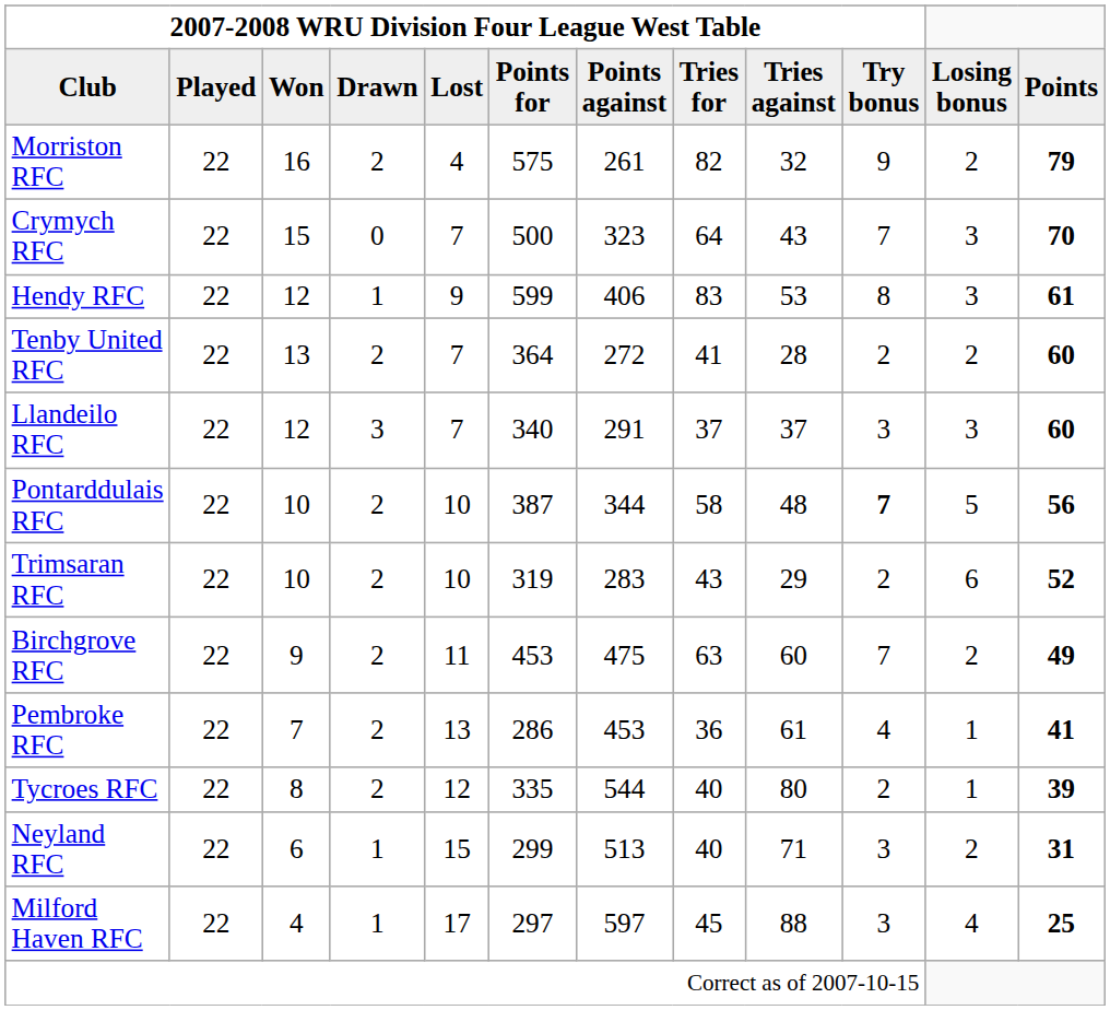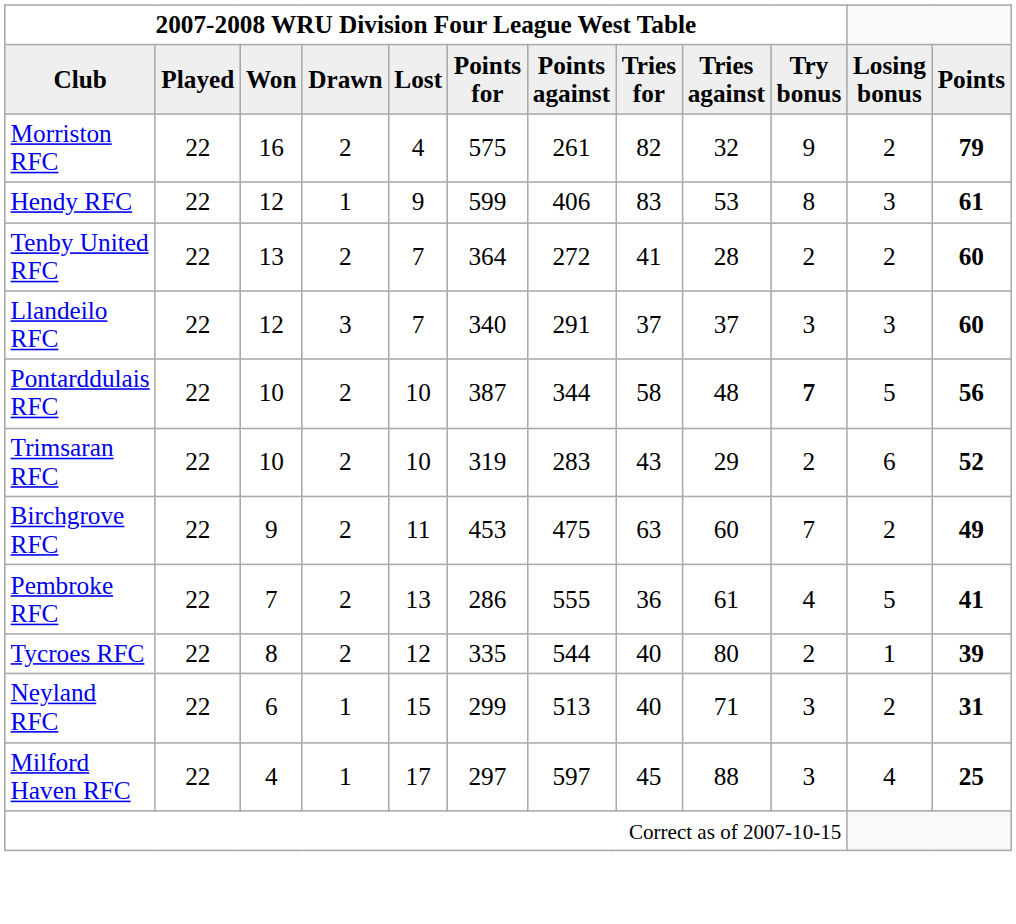 <table class="wikitable" style="float:left; margin-right:15px; text-align: center;">
 <tr>
 <td colspan="10" style="background:#fff;" cellpadding="0" cellspacing="0"><strong>2007-2008 WRU Division Four League West Table</strong></td>
 </tr>
 <tr>
 <th style="background:#efefef; width:200px;">Club</th>
 <th style="background:#efefef; width:20px;">Played</th>
 <th style="background:#efefef; width:20px;">Won</th>
 <th style="background:#efefef; width:20px;">Drawn</th>
 <th style="background:#efefef; width:20px;">Lost</th>
 <th style="background:#efefef; width:20px;">Points for</th>
 <th style="background:#efefef; width:20px;">Points against</th>
 <th style="background:#efefef; width:20px;">Tries for</th>
 <th style="background:#efefef; width:20px;">Tries against</th>
 <th style="background:#efefef; width:20px;">Try bonus</th>
 <th style="background:#efefef; width:20px;">Losing bonus</th>
 <th style="background:#efefef; width:20px;">Points</th>
 </tr>
 <tr style="background:#fff; text-align:center;">
 <td align=left><a href='#'>Morriston RFC</a></td>
 <td>22</td>
 <td>16</td>
 <td>2</td>
 <td>4</td>
 <td>575</td>
 <td>261</td>
 <td>82</td>
 <td>32</td>
 <td>9</td>
 <td>2</td>
 <td><strong>79</strong></td>
-</tr>
-<tr style="background:#fff; text-align:center;">
-<td align=left><a href='#'>Crymych RFC</a></td>
-<td>22</td>
-<td>15</td>
-<td>0</td>
-<td>7</td>
-<td>500</td>
-<td>323</td>
-<td>64</td>
-<td>43</td>
-<td>7</td>
-<td>3</td>
-<td><strong>70</strong></td>
 </tr>
 <tr style="background:#fff; text-align:center;">
 <td align=left><a href='#'>Hendy RFC</a></td>
 <td>22</td>
 <td>12</td>
 <td>1</td>
 <td>9</td>
 <td>599</td>
 <td>406</td>
 <td>83</td>
 <td>53</td>
 <td>8</td>
 <td>3</td>
 <td><strong>61</strong></td>
 </tr>
 <tr style="background:#fff; text-align:center;">
 <td align=left><a href='#'>Tenby United RFC</a></td>
 <td>22</td>
 <td>13</td>
 <td>2</td>
 <td>7</td>
 <td>364</td>
 <td>272</td>
 <td>41</td>
 <td>28</td>
 <td>2</td>
 <td>2</td>
 <td><strong>60</strong></td>
 </tr>
 <tr style="background:#fff; text-align:center;">
 <td align=left><a href='#'>Llandeilo RFC</a></td>
 <td>22</td>
 <td>12</td>
 <td>3</td>
 <td>7</td>
 <td>340</td>
 <td>291</td>
 <td>37</td>
 <td>37</td>
 <td>3</td>
 <td>3</td>
 <td><strong>60</strong></td>
 </tr>
 <tr style="background:#fff; text-align:center;">
 <td align=left><a href='#'>Pontarddulais RFC</a></td>
 <td>22</td>
 <td>10</td>
 <td>2</td>
 <td>10</td>
 <td>387</td>
 <td>344</td>
 <td>58</td>
 <td>48</td>
 <td><strong>7</strong></td>
 <td>5</td>
 <td><strong>56</strong></td>
 </tr>
 <tr style="background:#fff; text-align:center;">
 <td align=left><a href='#'>Trimsaran RFC</a></td>
 <td>22</td>
 <td>10</td>
 <td>2</td>
 <td>10</td>
 <td>319</td>
 <td>283</td>
 <td>43</td>
 <td>29</td>
 <td>2</td>
 <td>6</td>
 <td><strong>52</strong></td>
 </tr>
 <tr style="background:#fff; text-align:center;">
 <td align=left><a href='#'>Birchgrove RFC</a></td>
 <td>22</td>
 <td>9</td>
 <td>2</td>
 <td>11</td>
 <td>453</td>
 <td>475</td>
 <td>63</td>
 <td>60</td>
 <td>7</td>
 <td>2</td>
 <td><strong>49</strong></td>
 </tr>
 <tr style="background:#fff; text-align:center;">
 <td align=left><a href='#'>Pembroke RFC</a></td>
 <td>22</td>
 <td>7</td>
 <td>2</td>
 <td>13</td>
 <td>286</td>
-<td>453</td>
+<td>555</td>
 <td>36</td>
 <td>61</td>
 <td>4</td>
-<td>1</td>
+<td>5</td>
 <td><strong>41</strong></td>
 </tr>
 <tr style="background:#fff; text-align:center;">
 <td align=left><a href='#'>Tycroes RFC</a></td>
 <td>22</td>
 <td>8</td>
 <td>2</td>
 <td>12</td>
 <td>335</td>
 <td>544</td>
 <td>40</td>
 <td>80</td>
 <td>2</td>
 <td>1</td>
 <td><strong>39</strong></td>
 </tr>
 <tr style="background:#fff; text-align:center;">
 <td align=left><a href='#'>Neyland RFC</a></td>
 <td>22</td>
 <td>6</td>
 <td>1</td>
 <td>15</td>
 <td>299</td>
 <td>513</td>
 <td>40</td>
 <td>71</td>
 <td>3</td>
 <td>2</td>
 <td><strong>31</strong></td>
 </tr>
 <tr style="background:#fff; text-align:center;">
 <td align=left><a href='#'>Milford Haven RFC</a></td>
 <td>22</td>
 <td>4</td>
 <td>1</td>
 <td>17</td>
 <td>297</td>
 <td>597</td>
 <td>45</td>
 <td>88</td>
 <td>3</td>
 <td>4</td>
 <td><strong>25</strong></td>
 </tr>
 <tr>
 <td colspan="10"  style="text-align:right; background:#fff;" cellpadding="0" cellspacing="0"><small>Correct as of 2007-10-15</small></td>
 </tr>
 </table>
